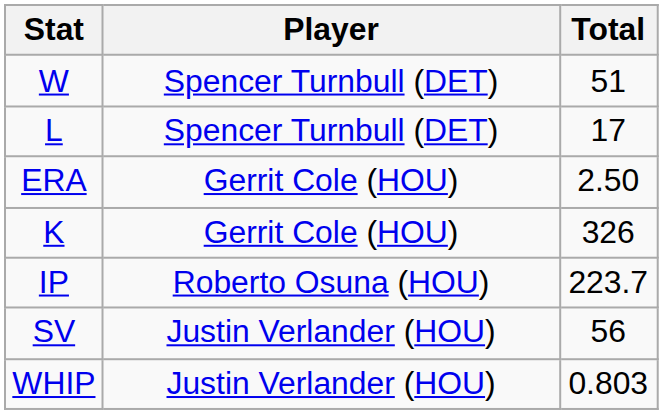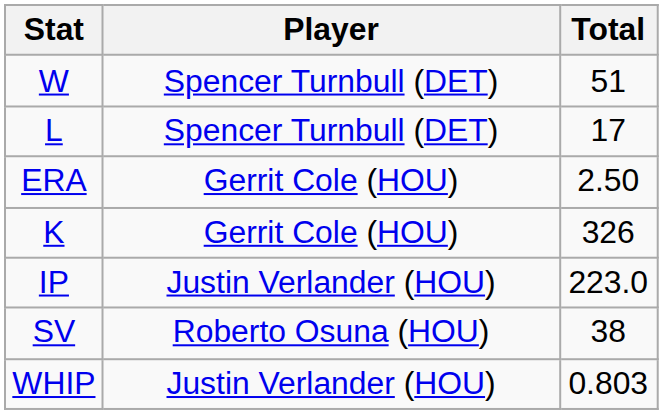 <table class="wikitable" style="text-align:center;">
 <tr>
 <th style="width:15%;">Stat</th>
 <th>Player</th>
 <th style="width:15%;">Total</th>
 </tr>
 <tr>
 <td><a href='#'>W</a></td>
 <td><a href='#'>Spencer Turnbull</a> (<a href='#'>DET</a>)</td>
 <td>51</td>
 </tr>
 <tr>
 <td><a href='#'>L</a></td>
 <td><a href='#'>Spencer Turnbull</a> (<a href='#'>DET</a>)</td>
 <td>17</td>
 </tr>
 <tr>
 <td><a href='#'>ERA</a></td>
 <td><a href='#'>Gerrit Cole</a> (<a href='#'>HOU</a>)</td>
 <td>2.50</td>
 </tr>
 <tr>
 <td><a href='#'>K</a></td>
 <td><a href='#'>Gerrit Cole</a> (<a href='#'>HOU</a>)</td>
 <td>326</td>
 </tr>
 <tr>
 <td><a href='#'>IP</a></td>
-<td><a href='#'>Roberto Osuna</a> (<a href='#'>HOU</a>)</td>
-<td>223.7</td>
+<td><a href='#'>Justin Verlander</a> (<a href='#'>HOU</a>)</td>
+<td>223.0</td>
 </tr>
 <tr>
 <td><a href='#'>SV</a></td>
-<td><a href='#'>Justin Verlander</a> (<a href='#'>HOU</a>)</td>
-<td>56</td>
+<td><a href='#'>Roberto Osuna</a> (<a href='#'>HOU</a>)</td>
+<td>38</td>
 </tr>
 <tr>
 <td><a href='#'>WHIP</a></td>
 <td><a href='#'>Justin Verlander</a> (<a href='#'>HOU</a>)</td>
 <td>0.803</td>
 </tr>
 </table>
